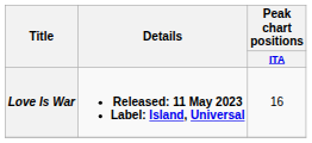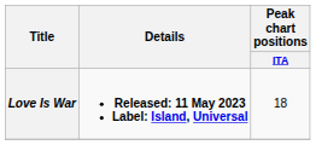 <table class="wikitable plainrowheaders" style="text-align:center;">
 <tr>
 <th scope="col" rowspan="2">Title</th>
 <th scope="col" rowspan="2">Details</th>
 <th scope="col" colspan="1">Peak chart positions</th>
 </tr>
 <tr>
 <th scope="col" style="width:3em;font-size:85%;"><a href='#'>ITA</a></th>
 </tr>
 <tr>
 <th scope="row"><em>Love Is War</em></th>
 <td><strong><br><ul><li>Released: 11 May 2023</li><li>Label: <a href='#'>Island</a>, <a href='#'>Universal</a></li></ul></strong></td>
-<td>16<br></td>
+<td>18<br></td>
 </tr>
 <tr>
 </tr>
 </table>
